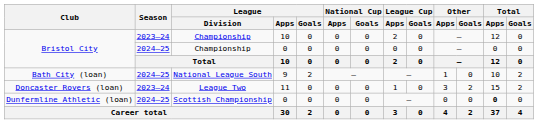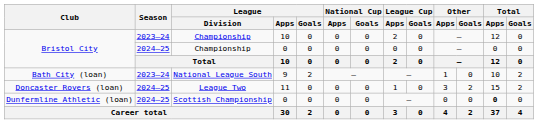 <table class=wikitable style="text-align: center">
 <tr>
 <th rowspan=2>Club</th>
 <th rowspan=2>Season</th>
 <th colspan=3>League</th>
 <th colspan=2>National Cup</th>
 <th colspan=2>League Cup</th>
 <th colspan=2>Other</th>
 <th colspan=2>Total</th>
 </tr>
 <tr>
 <th>Division</th>
 <th>Apps</th>
 <th>Goals</th>
 <th>Apps</th>
 <th>Goals</th>
 <th>Apps</th>
 <th>Goals</th>
 <th>Apps</th>
 <th>Goals</th>
 <th>Apps</th>
 <th>Goals</th>
 </tr>
 <tr>
 <td rowspan=3><a href='#'>Bristol City</a></td>
 <td><a href='#'>2023–24</a></td>
 <td><a href='#'>Championship</a></td>
 <td>10</td>
 <td>0</td>
 <td>0</td>
 <td>0</td>
 <td>2</td>
 <td>0</td>
 <td colspan=2>—</td>
 <td>12</td>
 <td>0</td>
 </tr>
 <tr>
 <td><a href='#'>2024–25</a></td>
 <td>Championship</td>
 <td>0</td>
 <td>0</td>
 <td>0</td>
 <td>0</td>
 <td>0</td>
 <td>0</td>
 <td colspan=2>—</td>
 <td>0</td>
 <td>0</td>
 </tr>
 <tr>
 <th colspan=2>Total</th>
 <th>10</th>
 <th>0</th>
 <th>0</th>
 <th>0</th>
 <th>2</th>
 <th>0</th>
 <th colspan=2>—</th>
 <th>12</th>
 <th>0</th>
 </tr>
 <tr>
 <td><a href='#'>Bath City</a> (loan)</td>
-<td><a href='#'>2024–25</a></td>
+<td><a href='#'>2023–24</a></td>
 <td><a href='#'>National League South</a></td>
 <td>9</td>
 <td>2</td>
 <td colspan=2>—</td>
 <td colspan=2>—</td>
 <td>1</td>
 <td>0</td>
 <td>10</td>
 <td>2</td>
 </tr>
 <tr>
 <td><a href='#'>Doncaster Rovers</a> (loan)</td>
-<td><a href='#'>2023–24</a></td>
+<td><a href='#'>2024–25</a></td>
 <td><a href='#'>League Two</a></td>
 <td>11</td>
 <td>0</td>
 <td>0</td>
 <td>0</td>
 <td>1</td>
 <td>0</td>
 <td>3</td>
 <td>2</td>
 <td>15</td>
 <td>2</td>
 </tr>
 <tr>
 <td><a href='#'>Dunfermline Athletic</a> (loan)</td>
 <td><a href='#'>2024–25</a></td>
 <td><a href='#'>Scottish Championship</a></td>
 <td>0</td>
 <td>0</td>
 <td>0</td>
 <td>0</td>
 <td colspan=2>—</td>
 <td>0</td>
 <td>0</td>
 <td><strong>0</strong></td>
 <td>0</td>
 </tr>
 <tr>
 <th colspan=3>Career total</th>
 <th>30</th>
 <th>2</th>
 <th>0</th>
 <th>0</th>
 <th>3</th>
 <th>0</th>
 <th>4</th>
 <th>2</th>
 <th>37</th>
 <th>4</th>
 </tr>
 </table>
